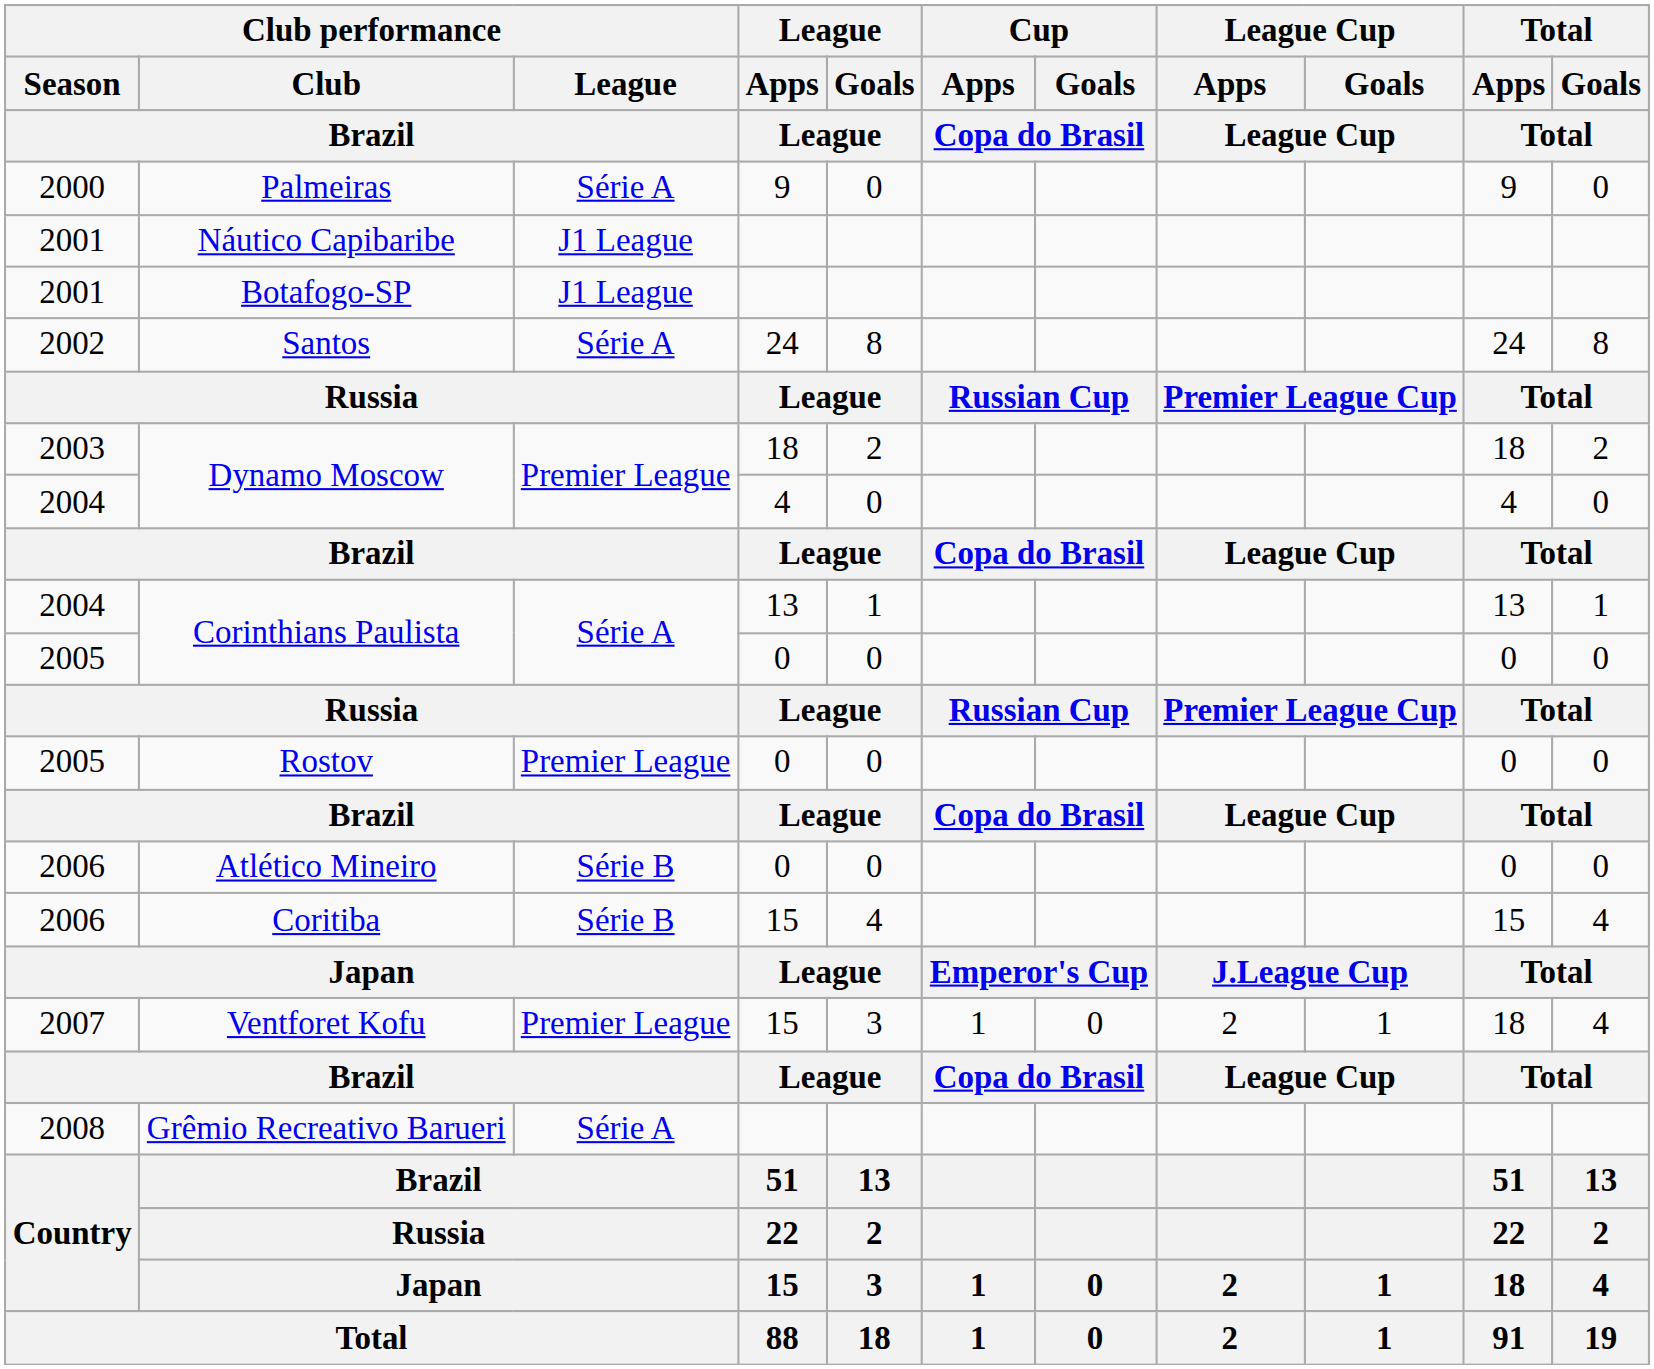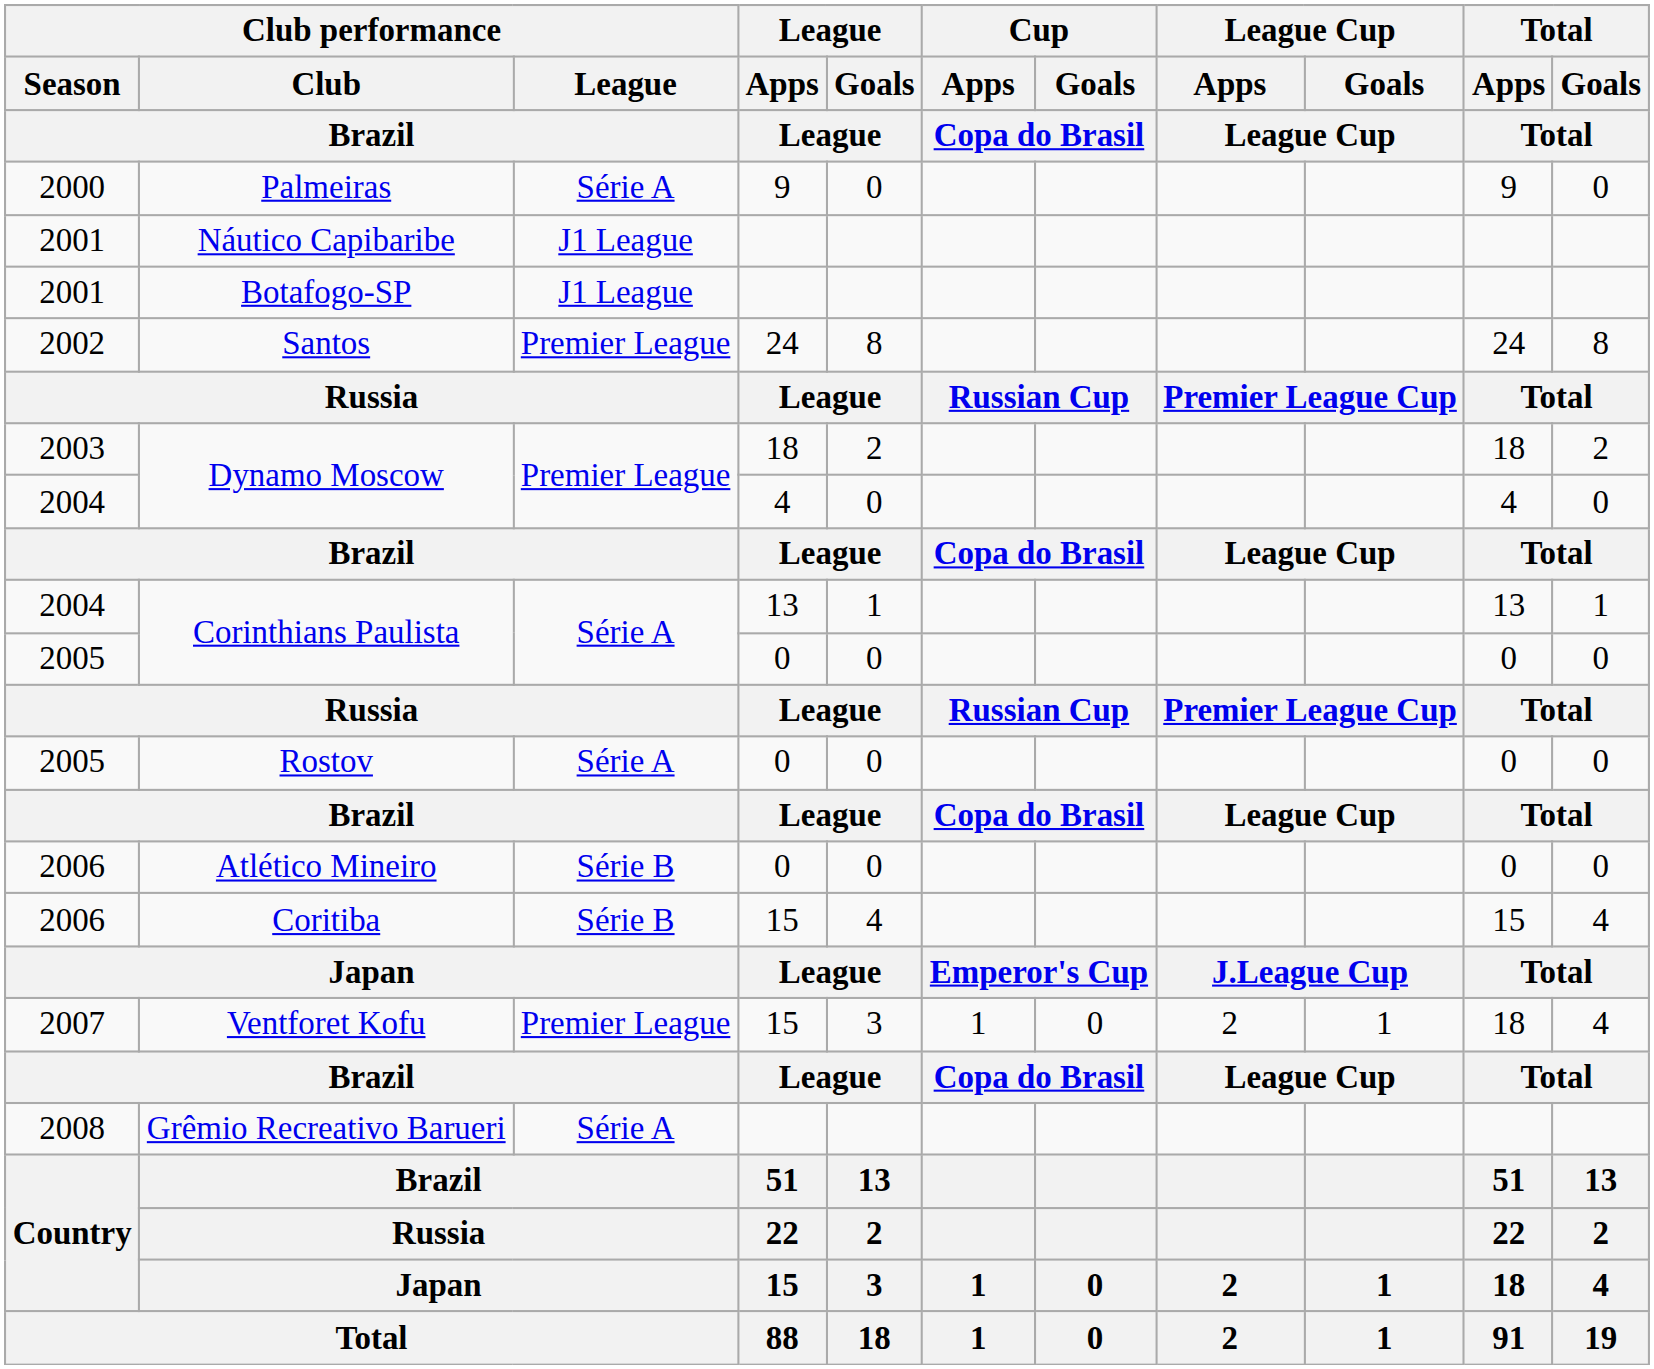 <table class="wikitable" style="text-align:center;">
 <tr>
 <th colspan=3>Club performance</th>
 <th colspan=2>League</th>
 <th colspan=2>Cup</th>
 <th colspan=2>League Cup</th>
 <th colspan=2>Total</th>
 </tr>
 <tr>
 <th>Season</th>
 <th>Club</th>
 <th>League</th>
 <th>Apps</th>
 <th>Goals</th>
 <th>Apps</th>
 <th>Goals</th>
 <th>Apps</th>
 <th>Goals</th>
 <th>Apps</th>
 <th>Goals</th>
 </tr>
 <tr>
 <th colspan=3>Brazil</th>
 <th colspan=2>League</th>
 <th colspan=2><a href='#'>Copa do Brasil</a></th>
 <th colspan=2>League Cup</th>
 <th colspan=2>Total</th>
 </tr>
 <tr>
 <td>2000</td>
 <td><a href='#'>Palmeiras</a></td>
 <td><a href='#'>Série A</a></td>
 <td>9</td>
 <td>0</td>
 <td></td>
 <td></td>
 <td></td>
 <td></td>
 <td>9</td>
 <td>0</td>
 </tr>
 <tr>
 <td>2001</td>
 <td><a href='#'>Náutico Capibaribe</a></td>
 <td><a href='#'>J1 League</a></td>
 <td></td>
 <td></td>
 <td></td>
 <td></td>
 <td></td>
 <td></td>
 <td></td>
 <td></td>
 </tr>
 <tr>
 <td>2001</td>
 <td><a href='#'>Botafogo-SP</a></td>
 <td><a href='#'>J1 League</a></td>
 <td></td>
 <td></td>
 <td></td>
 <td></td>
 <td></td>
 <td></td>
 <td></td>
 <td></td>
 </tr>
 <tr>
 <td>2002</td>
 <td><a href='#'>Santos</a></td>
-<td><a href='#'>Série A</a></td>
+<td><a href='#'>Premier League</a></td>
 <td>24</td>
 <td>8</td>
 <td></td>
 <td></td>
 <td></td>
 <td></td>
 <td>24</td>
 <td>8</td>
 </tr>
 <tr>
 <th colspan=3>Russia</th>
 <th colspan=2>League</th>
 <th colspan=2><a href='#'>Russian Cup</a></th>
 <th colspan=2><a href='#'>Premier League Cup</a></th>
 <th colspan=2>Total</th>
 </tr>
 <tr>
 <td>2003</td>
 <td rowspan="2"><a href='#'>Dynamo Moscow</a></td>
 <td rowspan="2"><a href='#'>Premier League</a></td>
 <td>18</td>
 <td>2</td>
 <td></td>
 <td></td>
 <td></td>
 <td></td>
 <td>18</td>
 <td>2</td>
 </tr>
 <tr>
 <td>2004</td>
 <td>4</td>
 <td>0</td>
 <td></td>
 <td></td>
 <td></td>
 <td></td>
 <td>4</td>
 <td>0</td>
 </tr>
 <tr>
 <th colspan=3>Brazil</th>
 <th colspan=2>League</th>
 <th colspan=2><a href='#'>Copa do Brasil</a></th>
 <th colspan=2>League Cup</th>
 <th colspan=2>Total</th>
 </tr>
 <tr>
 <td>2004</td>
 <td rowspan="2"><a href='#'>Corinthians Paulista</a></td>
 <td rowspan="2"><a href='#'>Série A</a></td>
 <td>13</td>
 <td>1</td>
 <td></td>
 <td></td>
 <td></td>
 <td></td>
 <td>13</td>
 <td>1</td>
 </tr>
 <tr>
 <td>2005</td>
 <td>0</td>
 <td>0</td>
 <td></td>
 <td></td>
 <td></td>
 <td></td>
 <td>0</td>
 <td>0</td>
 </tr>
 <tr>
 <th colspan=3>Russia</th>
 <th colspan=2>League</th>
 <th colspan=2><a href='#'>Russian Cup</a></th>
 <th colspan=2><a href='#'>Premier League Cup</a></th>
 <th colspan=2>Total</th>
 </tr>
 <tr>
 <td>2005</td>
 <td><a href='#'>Rostov</a></td>
-<td><a href='#'>Premier League</a></td>
+<td><a href='#'>Série A</a></td>
 <td>0</td>
 <td>0</td>
 <td></td>
 <td></td>
 <td></td>
 <td></td>
 <td>0</td>
 <td>0</td>
 </tr>
 <tr>
 <th colspan=3>Brazil</th>
 <th colspan=2>League</th>
 <th colspan=2><a href='#'>Copa do Brasil</a></th>
 <th colspan=2>League Cup</th>
 <th colspan=2>Total</th>
 </tr>
 <tr>
 <td>2006</td>
 <td><a href='#'>Atlético Mineiro</a></td>
 <td><a href='#'>Série B</a></td>
 <td>0</td>
 <td>0</td>
 <td></td>
 <td></td>
 <td></td>
 <td></td>
 <td>0</td>
 <td>0</td>
 </tr>
 <tr>
 <td>2006</td>
 <td><a href='#'>Coritiba</a></td>
 <td><a href='#'>Série B</a></td>
 <td>15</td>
 <td>4</td>
 <td></td>
 <td></td>
 <td></td>
 <td></td>
 <td>15</td>
 <td>4</td>
 </tr>
 <tr>
 <th colspan=3>Japan</th>
 <th colspan=2>League</th>
 <th colspan=2><a href='#'>Emperor's Cup</a></th>
 <th colspan=2><a href='#'>J.League Cup</a></th>
 <th colspan=2>Total</th>
 </tr>
 <tr>
 <td>2007</td>
 <td><a href='#'>Ventforet Kofu</a></td>
 <td><a href='#'>Premier League</a></td>
 <td>15</td>
 <td>3</td>
 <td>1</td>
 <td>0</td>
 <td>2</td>
 <td>1</td>
 <td>18</td>
 <td>4</td>
 </tr>
 <tr>
 <th colspan=3>Brazil</th>
 <th colspan=2>League</th>
 <th colspan=2><a href='#'>Copa do Brasil</a></th>
 <th colspan=2>League Cup</th>
 <th colspan=2>Total</th>
 </tr>
 <tr>
 <td>2008</td>
 <td><a href='#'>Grêmio Recreativo Barueri</a></td>
 <td><a href='#'>Série A</a></td>
 <td></td>
 <td></td>
 <td></td>
 <td></td>
 <td></td>
 <td></td>
 <td></td>
 <td></td>
 </tr>
 <tr>
 <th rowspan=3>Country</th>
 <th colspan=2>Brazil</th>
 <th>51</th>
 <th>13</th>
 <th></th>
 <th></th>
 <th></th>
 <th></th>
 <th>51</th>
 <th>13</th>
 </tr>
 <tr>
 <th colspan=2>Russia</th>
 <th>22</th>
 <th>2</th>
 <th></th>
 <th></th>
 <th></th>
 <th></th>
 <th>22</th>
 <th>2</th>
 </tr>
 <tr>
 <th colspan=2>Japan</th>
 <th>15</th>
 <th>3</th>
 <th>1</th>
 <th>0</th>
 <th>2</th>
 <th>1</th>
 <th>18</th>
 <th>4</th>
 </tr>
 <tr>
 <th colspan=3>Total</th>
 <th>88</th>
 <th>18</th>
 <th>1</th>
 <th>0</th>
 <th>2</th>
 <th>1</th>
 <th>91</th>
 <th>19</th>
 </tr>
 </table>
